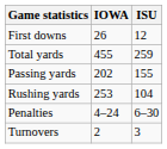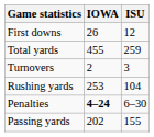 <table class="wikitable">
 <tr>
 <th>Game statistics</th>
 <th>IOWA</th>
 <th>ISU</th>
 </tr>
 <tr>
 <td>First downs</td>
 <td>26</td>
 <td>12</td>
 </tr>
 <tr>
 <td>Total yards</td>
 <td>455</td>
 <td>259</td>
 </tr>
 <tr>
-<td>Passing yards</td>
-<td>202</td>
-<td>155</td>
+<td>Turnovers</td>
+<td>2</td>
+<td>3</td>
 </tr>
 <tr>
 <td>Rushing yards</td>
 <td>253</td>
 <td>104</td>
 </tr>
 <tr>
 <td>Penalties</td>
-<td>4–24</td>
+<td><strong>4–24</strong></td>
 <td>6–30</td>
 </tr>
 <tr>
-<td>Turnovers</td>
-<td>2</td>
-<td>3</td>
+<td>Passing yards</td>
+<td>202</td>
+<td>155</td>
 </tr>
 </table>
